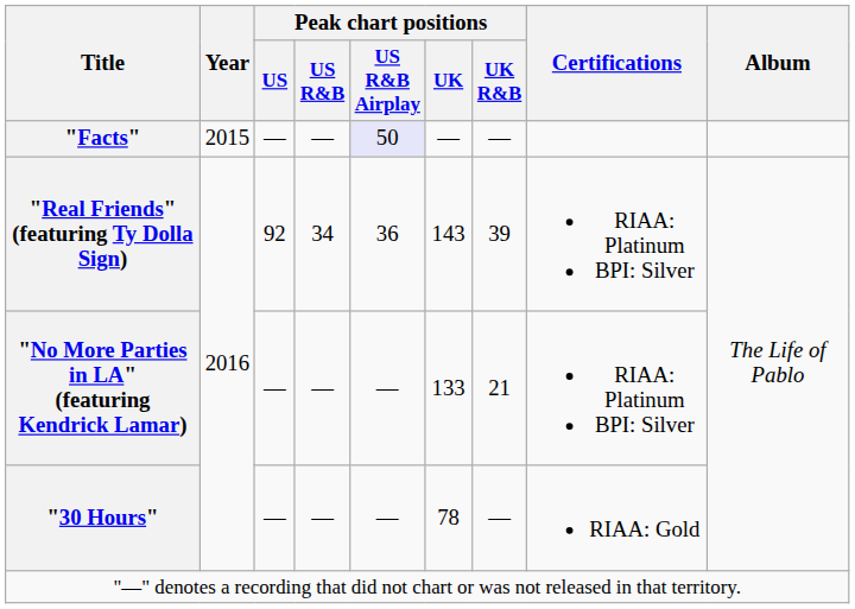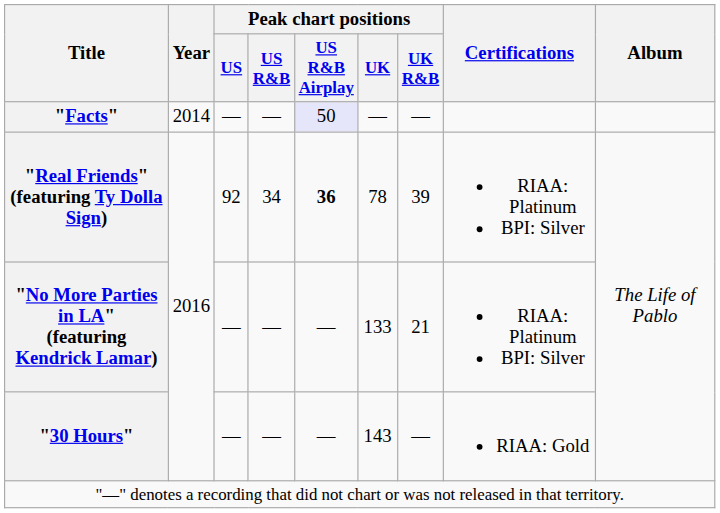 <table class="wikitable plainrowheaders" style="text-align:center;">
 <tr>
 <th scope="col" rowspan="2" style="width:22.5em;">Title</th>
 <th scope="col" rowspan="2" style="width:1em;">Year</th>
 <th scope="col" colspan="5">Peak chart positions</th>
 <th scope="col" rowspan="2" style="width:13em;"><a href='#'>Certifications</a></th>
 <th scope="col" rowspan="2" style="width:16.5em;">Album</th>
 </tr>
 <tr>
 <th scope="col" style="width:2.5em;font-size:90%;"><a href='#'>US</a><br></th>
 <th scope="col" style="width:2.5em;font-size:90%;"><a href='#'>US<br>R&B</a><br></th>
 <th scope="col" style="width:2.5em;font-size:90%;"><a href='#'>US<br>R&B Airplay</a><br></th>
 <th scope="col" style="width:2.5em;font-size:90%;"><a href='#'>UK</a><br></th>
 <th scope="col" style="width:2.5em;font-size:90%;"><a href='#'>UK<br>R&B</a><br></th>
 </tr>
 <tr>
 <th scope="row">"<a href='#'>Facts</a>"</th>
-<td>2015</td>
+<td>2014</td>
 <td>—</td>
 <td>—</td>
 <td style="background: lavender;">50</td>
 <td>—</td>
 <td>—</td>
 <td></td>
 <td></td>
 </tr>
 <tr>
 <th scope="row">"<a href='#'>Real Friends</a>"<br><span>(featuring <a href='#'>Ty Dolla Sign</a>)</span></th>
 <td rowspan="3">2016</td>
 <td>92</td>
 <td>34</td>
-<td>36</td>
-<td>143</td>
+<td><strong>36</strong></td>
+<td>78</td>
 <td>39</td>
 <td><br><ul><li>RIAA: Platinum</li><li>BPI: Silver</li></ul></td>
 <td rowspan="3"><em>The Life of Pablo</em></td>
 </tr>
 <tr>
 <th scope="row">"<a href='#'>No More Parties in LA</a>"<br><span>(featuring <a href='#'>Kendrick Lamar</a>)</span></th>
 <td>—</td>
 <td>—</td>
 <td>—</td>
 <td>133</td>
 <td>21</td>
 <td><br><ul><li>RIAA: Platinum</li><li>BPI: Silver</li></ul></td>
 </tr>
 <tr>
 <th scope="row">"<a href='#'>30 Hours</a>"</th>
 <td>—</td>
 <td>—</td>
 <td>—</td>
-<td>78</td>
+<td>143</td>
 <td>—</td>
 <td><br><ul><li>RIAA: Gold</li></ul></td>
 </tr>
 <tr>
 <td colspan="14" style="font-size:90%">"—" denotes a recording that did not chart or was not released in that territory.</td>
 </tr>
 </table>
